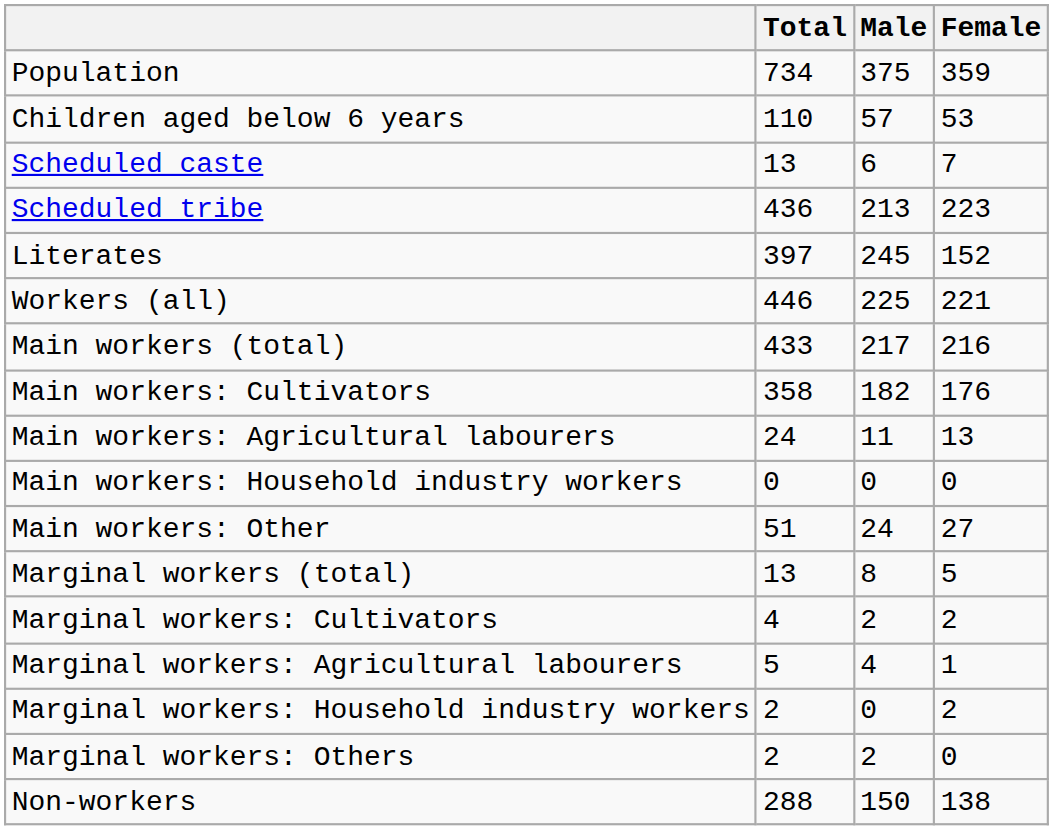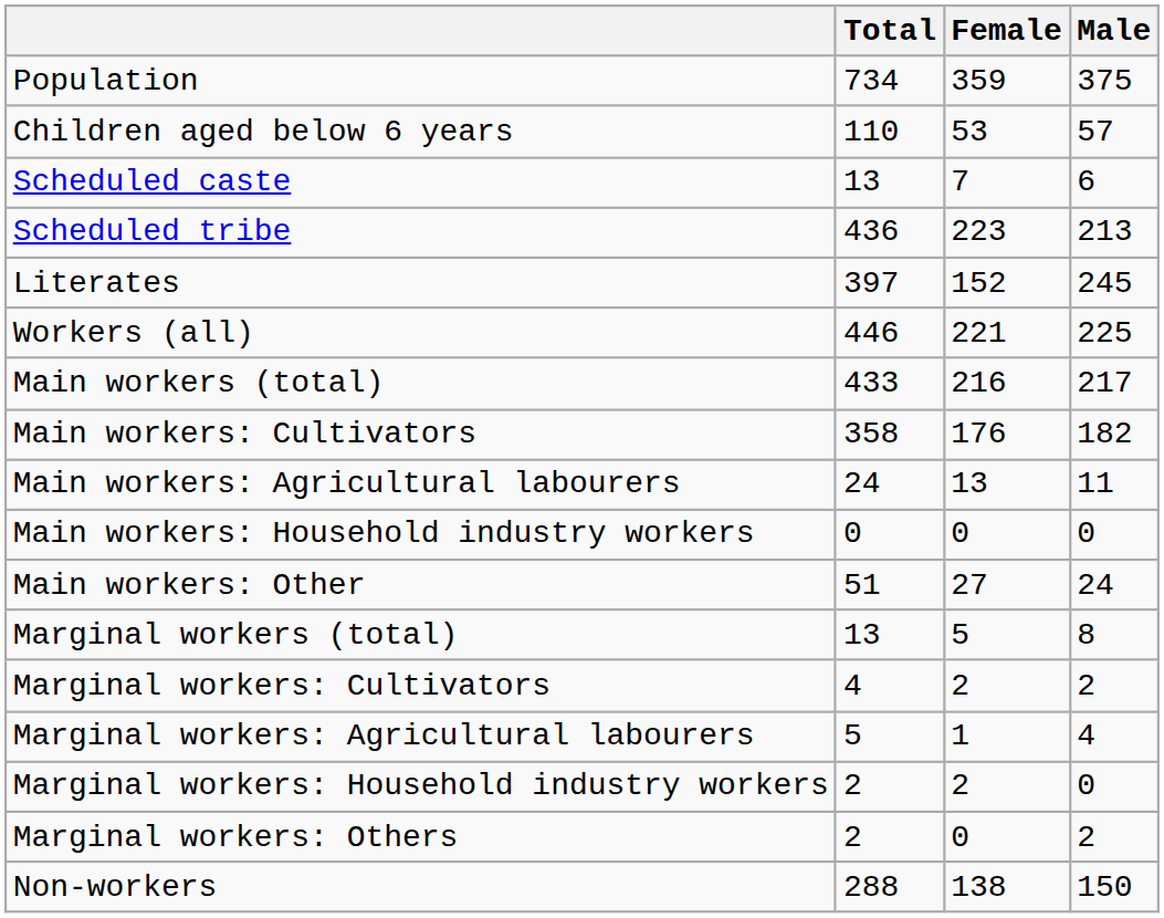 <table class="wikitable sortable">
 <tr>
 <th></th>
 <th>Total</th>
+<th>Female</th>
 <th>Male</th>
-<th>Female</th>
 </tr>
 <tr>
 <td>Population</td>
 <td>734</td>
+<td>359</td>
 <td>375</td>
-<td>359</td>
 </tr>
 <tr>
 <td>Children aged below 6 years</td>
 <td>110</td>
+<td>53</td>
 <td>57</td>
-<td>53</td>
 </tr>
 <tr>
 <td><a href='#'>Scheduled caste</a></td>
 <td>13</td>
+<td>7</td>
 <td>6</td>
-<td>7</td>
 </tr>
 <tr>
 <td><a href='#'>Scheduled tribe</a></td>
 <td>436</td>
+<td>223</td>
 <td>213</td>
-<td>223</td>
 </tr>
 <tr>
 <td>Literates</td>
 <td>397</td>
+<td>152</td>
 <td>245</td>
-<td>152</td>
 </tr>
 <tr>
 <td>Workers (all)</td>
 <td>446</td>
+<td>221</td>
 <td>225</td>
-<td>221</td>
 </tr>
 <tr>
 <td>Main workers (total)</td>
 <td>433</td>
+<td>216</td>
 <td>217</td>
-<td>216</td>
 </tr>
 <tr>
 <td>Main workers: Cultivators</td>
 <td>358</td>
+<td>176</td>
 <td>182</td>
-<td>176</td>
 </tr>
 <tr>
 <td>Main workers: Agricultural labourers</td>
 <td>24</td>
+<td>13</td>
 <td>11</td>
-<td>13</td>
 </tr>
 <tr>
 <td>Main workers: Household industry workers</td>
 <td>0</td>
 <td>0</td>
 <td>0</td>
 </tr>
 <tr>
 <td>Main workers: Other</td>
 <td>51</td>
+<td>27</td>
 <td>24</td>
-<td>27</td>
 </tr>
 <tr>
 <td>Marginal workers (total)</td>
 <td>13</td>
+<td>5</td>
 <td>8</td>
-<td>5</td>
 </tr>
 <tr>
 <td>Marginal workers: Cultivators</td>
 <td>4</td>
 <td>2</td>
 <td>2</td>
 </tr>
 <tr>
 <td>Marginal workers: Agricultural labourers</td>
 <td>5</td>
+<td>1</td>
 <td>4</td>
-<td>1</td>
 </tr>
 <tr>
 <td>Marginal workers: Household industry workers</td>
+<td>2</td>
+<td>2</td>
+<td>0</td>
+</tr>
+<tr>
+<td>Marginal workers: Others</td>
 <td>2</td>
 <td>0</td>
 <td>2</td>
 </tr>
 <tr>
-<td>Marginal workers: Others</td>
-<td>2</td>
-<td>2</td>
-<td>0</td>
-</tr>
-<tr>
 <td>Non-workers</td>
 <td>288</td>
+<td>138</td>
 <td>150</td>
-<td>138</td>
 </tr>
 </table>
